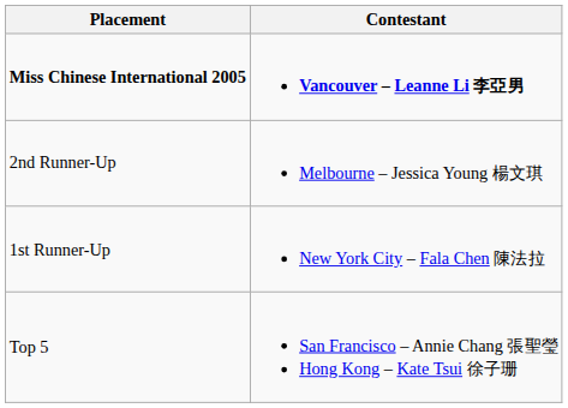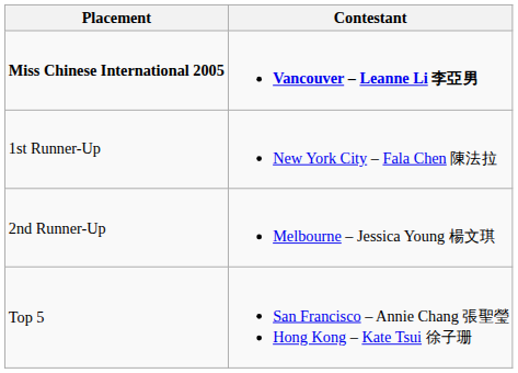 <table class="wikitable sortable" style="font-size: 95%;">
 <tr>
 <th>Placement</th>
 <th>Contestant</th>
 </tr>
 <tr>
 <td><strong>Miss Chinese International 2005</strong></td>
 <td><br><ul><li><strong><a href='#'>Vancouver</a> – <a href='#'>Leanne Li</a> 李亞男</strong></li></ul></td>
 </tr>
 <tr>
+<td>1st Runner-Up</td>
+<td><br><ul><li><a href='#'>New York City</a> – <a href='#'>Fala Chen</a> 陳法拉</li></ul></td>
+</tr>
+<tr>
 <td>2nd Runner-Up</td>
 <td><br><ul><li><a href='#'>Melbourne</a> – Jessica Young 楊文琪</li></ul></td>
-</tr>
-<tr>
-<td>1st Runner-Up</td>
-<td><br><ul><li><a href='#'>New York City</a> – <a href='#'>Fala Chen</a> 陳法拉</li></ul></td>
 </tr>
 <tr>
 <td>Top 5</td>
 <td><br><ul><li><a href='#'>San Francisco</a> – Annie Chang 張聖瑩</li><li><a href='#'>Hong Kong</a> – <a href='#'>Kate Tsui</a> 徐子珊</li></ul></td>
 </tr>
 </table>
